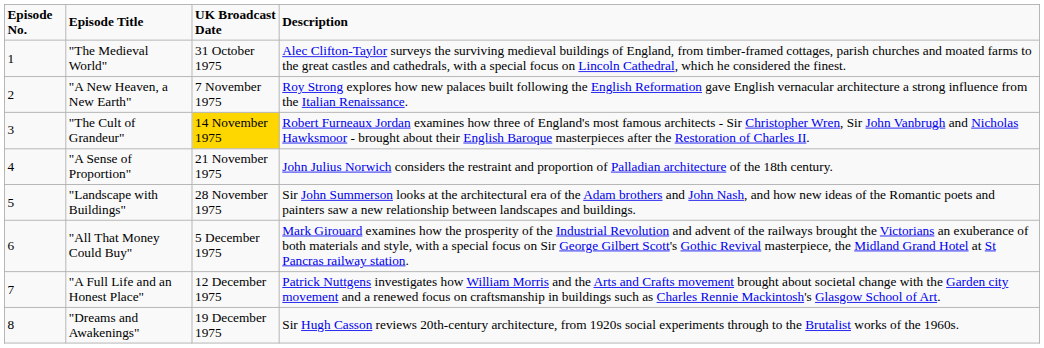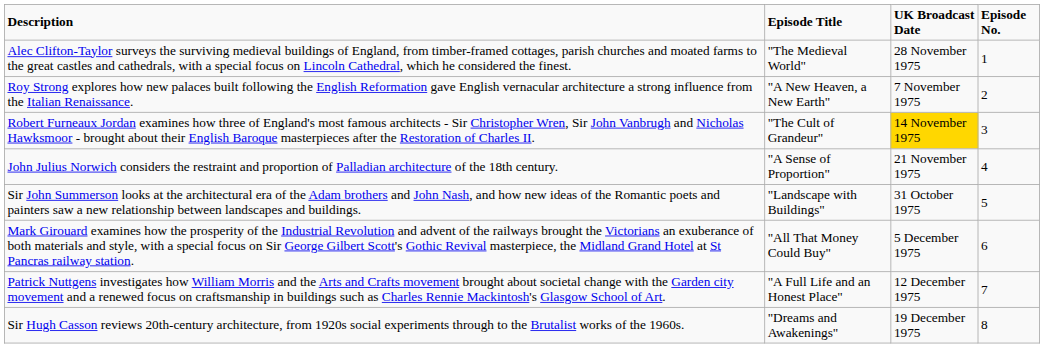 <table class="wikitable">
 <tr>
-<td><strong>Episode No.</strong></td>
+<td><strong>Description</strong></td>
 <td><strong>Episode Title</strong></td>
 <td><strong>UK Broadcast Date</strong></td>
-<td><strong>Description</strong></td>
+<td><strong>Episode No.</strong></td>
 </tr>
 <tr>
+<td><a href='#'>Alec Clifton-Taylor</a> surveys the surviving medieval buildings of England, from timber-framed cottages, parish churches and moated farms to the great castles and cathedrals, with a special focus on <a href='#'>Lincoln Cathedral</a>, which he considered the finest.</td>
+<td>"The Medieval World"</td>
+<td>28 November 1975</td>
 <td>1</td>
-<td>"The Medieval World"</td>
-<td>31 October 1975</td>
-<td><a href='#'>Alec Clifton-Taylor</a> surveys the surviving medieval buildings of England, from timber-framed cottages, parish churches and moated farms to the great castles and cathedrals, with a special focus on <a href='#'>Lincoln Cathedral</a>, which he considered the finest.</td>
 </tr>
 <tr>
-<td>2</td>
+<td><a href='#'>Roy Strong</a> explores how new palaces built following the <a href='#'>English Reformation</a> gave English vernacular architecture a strong influence from the <a href='#'>Italian Renaissance</a>.</td>
 <td>"A New Heaven, a New Earth"</td>
 <td>7 November 1975</td>
-<td><a href='#'>Roy Strong</a> explores how new palaces built following the <a href='#'>English Reformation</a> gave English vernacular architecture a strong influence from the <a href='#'>Italian Renaissance</a>.</td>
+<td>2</td>
 </tr>
 <tr>
-<td>3</td>
+<td><a href='#'>Robert Furneaux Jordan</a> examines how three of England's most famous architects - Sir <a href='#'>Christopher Wren</a>, Sir <a href='#'>John Vanbrugh</a> and <a href='#'>Nicholas Hawksmoor</a> - brought about their <a href='#'>English Baroque</a> masterpieces after the <a href='#'>Restoration of Charles II</a>.</td>
 <td>"The Cult of Grandeur"</td>
 <td style="background: gold;">14 November 1975</td>
-<td><a href='#'>Robert Furneaux Jordan</a> examines how three of England's most famous architects - Sir <a href='#'>Christopher Wren</a>, Sir <a href='#'>John Vanbrugh</a> and <a href='#'>Nicholas Hawksmoor</a> - brought about their <a href='#'>English Baroque</a> masterpieces after the <a href='#'>Restoration of Charles II</a>.</td>
+<td>3</td>
 </tr>
 <tr>
-<td>4</td>
+<td><a href='#'>John Julius Norwich</a> considers the restraint and proportion of <a href='#'>Palladian architecture</a> of the 18th century.</td>
 <td>"A Sense of Proportion"</td>
 <td>21 November 1975</td>
-<td><a href='#'>John Julius Norwich</a> considers the restraint and proportion of <a href='#'>Palladian architecture</a> of the 18th century.</td>
+<td>4</td>
 </tr>
 <tr>
+<td>Sir <a href='#'>John Summerson</a> looks at the architectural era of the <a href='#'>Adam brothers</a> and <a href='#'>John Nash</a>, and how new ideas of the Romantic poets and painters saw a new relationship between landscapes and buildings.</td>
+<td>"Landscape with Buildings"</td>
+<td>31 October 1975</td>
 <td>5</td>
-<td>"Landscape with Buildings"</td>
-<td>28 November 1975</td>
-<td>Sir <a href='#'>John Summerson</a> looks at the architectural era of the <a href='#'>Adam brothers</a> and <a href='#'>John Nash</a>, and how new ideas of the Romantic poets and painters saw a new relationship between landscapes and buildings.</td>
 </tr>
 <tr>
-<td>6</td>
+<td><a href='#'>Mark Girouard</a> examines how the prosperity of the <a href='#'>Industrial Revolution</a> and advent of the railways brought the <a href='#'>Victorians</a> an exuberance of both materials and style, with a special focus on Sir <a href='#'>George Gilbert Scott</a>'s <a href='#'>Gothic Revival</a> masterpiece, the <a href='#'>Midland Grand Hotel</a> at <a href='#'>St Pancras railway station</a>.</td>
 <td>"All That Money Could Buy"</td>
 <td>5 December 1975</td>
-<td><a href='#'>Mark Girouard</a> examines how the prosperity of the <a href='#'>Industrial Revolution</a> and advent of the railways brought the <a href='#'>Victorians</a> an exuberance of both materials and style, with a special focus on Sir <a href='#'>George Gilbert Scott</a>'s <a href='#'>Gothic Revival</a> masterpiece, the <a href='#'>Midland Grand Hotel</a> at <a href='#'>St Pancras railway station</a>.</td>
+<td>6</td>
 </tr>
 <tr>
-<td>7</td>
+<td><a href='#'>Patrick Nuttgens</a> investigates how <a href='#'>William Morris</a> and the <a href='#'>Arts and Crafts movement</a> brought about societal change with the <a href='#'>Garden city movement</a> and a renewed focus on craftsmanship in buildings such as <a href='#'>Charles Rennie Mackintosh</a>'s <a href='#'>Glasgow School of Art</a>.</td>
 <td>"A Full Life and an Honest Place"</td>
 <td>12 December 1975</td>
-<td><a href='#'>Patrick Nuttgens</a> investigates how <a href='#'>William Morris</a> and the <a href='#'>Arts and Crafts movement</a> brought about societal change with the <a href='#'>Garden city movement</a> and a renewed focus on craftsmanship in buildings such as <a href='#'>Charles Rennie Mackintosh</a>'s <a href='#'>Glasgow School of Art</a>.</td>
+<td>7</td>
 </tr>
 <tr>
-<td>8</td>
+<td>Sir <a href='#'>Hugh Casson</a> reviews 20th-century architecture, from 1920s social experiments through to the <a href='#'>Brutalist</a> works of the 1960s.</td>
 <td>"Dreams and Awakenings"</td>
 <td>19 December 1975</td>
-<td>Sir <a href='#'>Hugh Casson</a> reviews 20th-century architecture, from 1920s social experiments through to the <a href='#'>Brutalist</a> works of the 1960s.</td>
+<td>8</td>
 </tr>
 </table>
